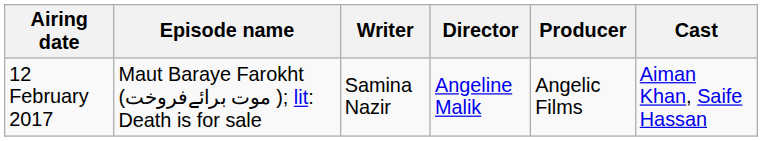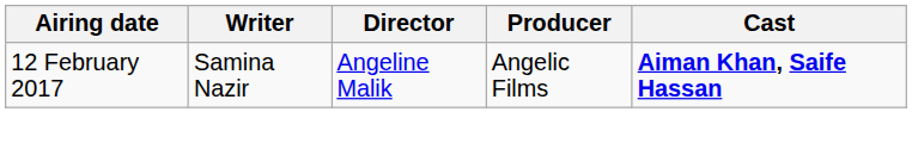 <table class="wikitable plainrowheaders">
 <tr>
 <th>Airing date</th>
-<th>Episode name</th>
 <th>Writer</th>
 <th>Director</th>
 <th>Producer</th>
 <th>Cast</th>
 </tr>
 <tr>
 <td>12 February 2017</td>
-<td>Maut Baraye Farokht (موت برائےفروخت  ); <a href='#'>lit</a>: Death is for sale</td>
 <td>Samina Nazir</td>
 <td><a href='#'>Angeline Malik</a></td>
 <td>Angelic Films</td>
-<td><a href='#'>Aiman Khan</a>, <a href='#'>Saife Hassan</a></td>
+<td><strong><a href='#'>Aiman Khan</a>, <a href='#'>Saife Hassan</a></strong></td>
 </tr>
 </table>
